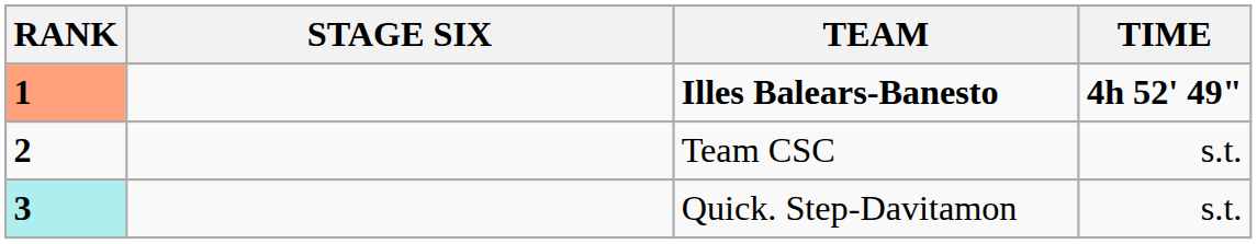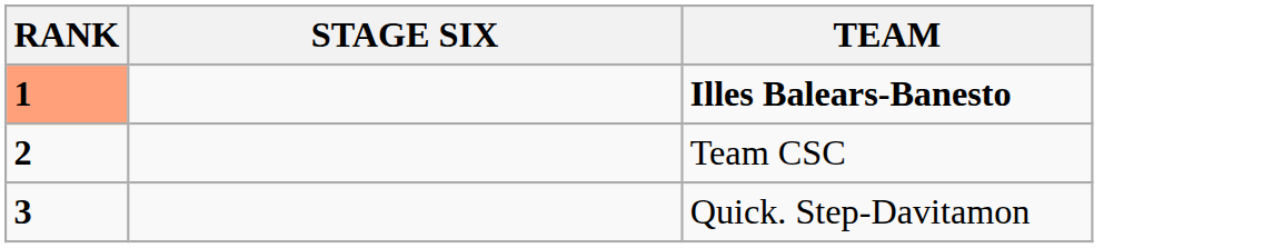 <table class="wikitable" style="font-size:95%;">
 <tr>
 <th>RANK</th>
 <th align="left" style="width: 15em">STAGE SIX</th>
 <th align="left" style="width: 11em">TEAM</th>
-<th>TIME</th>
 </tr>
 <tr>
 <td style="background: lightsalmon;"><strong>1</strong></td>
 <td><strong></strong></td>
 <td><strong>Illes Balears-Banesto</strong></td>
-<td align="right"><strong>4h 52' 49"</strong></td>
 </tr>
 <tr>
 <td><strong>2</strong></td>
 <td></td>
 <td>Team CSC</td>
-<td align="right">s.t.</td>
 </tr>
 <tr>
-<td style="background: paleturquoise;"><strong>3</strong></td>
+<td><strong>3</strong></td>
 <td></td>
 <td>Quick. Step-Davitamon</td>
-<td align="right">s.t.</td>
 </tr>
 </table>
